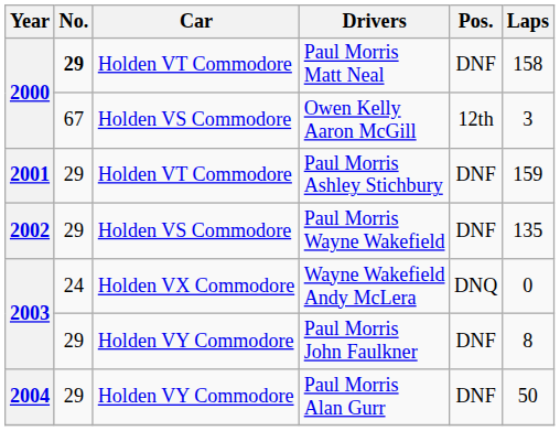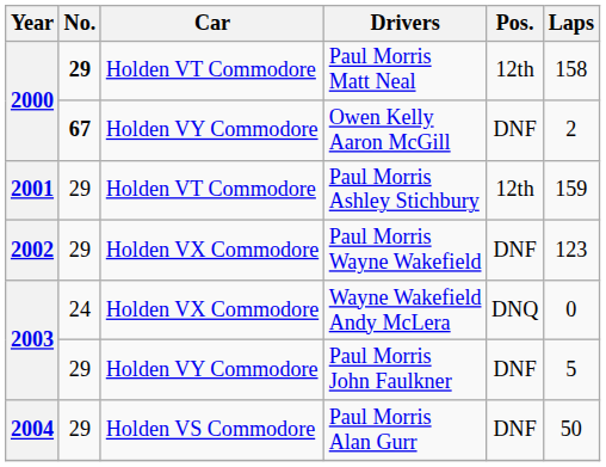 <table class="wikitable" style=font-size:87%;>
 <tr>
 <th>Year</th>
 <th>No.</th>
 <th>Car</th>
 <th>Drivers</th>
 <th>Pos.</th>
 <th>Laps</th>
 </tr>
 <tr>
 <th rowspan=2><a href='#'>2000</a></th>
 <td align=center><strong>29</strong></td>
 <td><a href='#'>Holden VT Commodore</a></td>
 <td> <a href='#'>Paul Morris</a><br> <a href='#'>Matt Neal</a></td>
-<td align=center>DNF</td>
+<td align=center>12th</td>
 <td align=center>158</td>
 </tr>
 <tr>
-<td align=center>67</td>
-<td><a href='#'>Holden VS Commodore</a></td>
+<td align=center><strong>67</strong></td>
+<td><a href='#'>Holden VY Commodore</a></td>
 <td> <a href='#'>Owen Kelly</a><br> <a href='#'>Aaron McGill</a></td>
-<td align=center>12th</td>
-<td align=center>3</td>
+<td align=center>DNF</td>
+<td align=center>2</td>
 </tr>
 <tr>
 <th><a href='#'>2001</a></th>
 <td align=center>29</td>
 <td><a href='#'>Holden VT Commodore</a></td>
 <td> <a href='#'>Paul Morris</a><br> <a href='#'>Ashley Stichbury</a></td>
-<td align=center>DNF</td>
+<td align=center>12th</td>
 <td align=center>159</td>
 </tr>
 <tr>
 <th><a href='#'>2002</a></th>
 <td align=center>29</td>
-<td><a href='#'>Holden VS Commodore</a></td>
+<td><a href='#'>Holden VX Commodore</a></td>
 <td> <a href='#'>Paul Morris</a><br> <a href='#'>Wayne Wakefield</a></td>
 <td align=center>DNF</td>
-<td align=center>135</td>
+<td align=center>123</td>
 </tr>
 <tr>
 <th rowspan=2><a href='#'>2003</a></th>
 <td align=center>24</td>
 <td><a href='#'>Holden VX Commodore</a></td>
 <td> <a href='#'>Wayne Wakefield</a><br> <a href='#'>Andy McLera</a></td>
 <td align=center>DNQ</td>
 <td align=center>0</td>
 </tr>
 <tr>
 <td align=center>29</td>
 <td><a href='#'>Holden VY Commodore</a></td>
 <td> <a href='#'>Paul Morris</a><br> <a href='#'>John Faulkner</a></td>
 <td align=center>DNF</td>
-<td align=center>8</td>
+<td align=center>5</td>
 </tr>
 <tr>
 <th><a href='#'>2004</a></th>
 <td align=center>29</td>
-<td><a href='#'>Holden VY Commodore</a></td>
+<td><a href='#'>Holden VS Commodore</a></td>
 <td> <a href='#'>Paul Morris</a><br> <a href='#'>Alan Gurr</a></td>
 <td align=center>DNF</td>
 <td align=center>50</td>
 </tr>
 <tr>
 </tr>
 </table>
